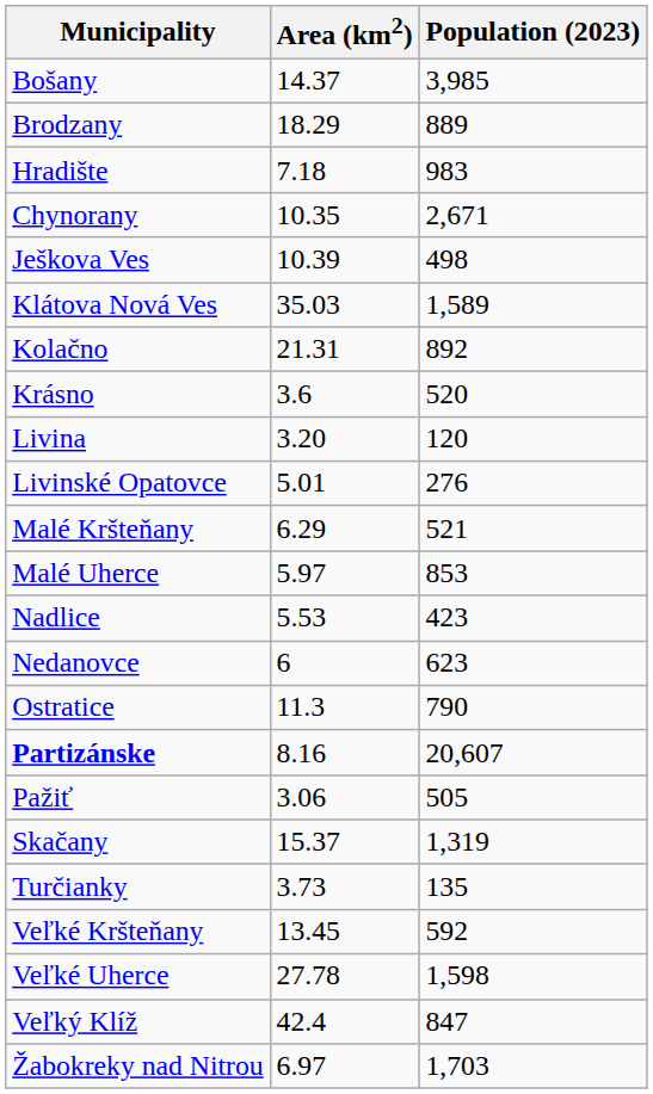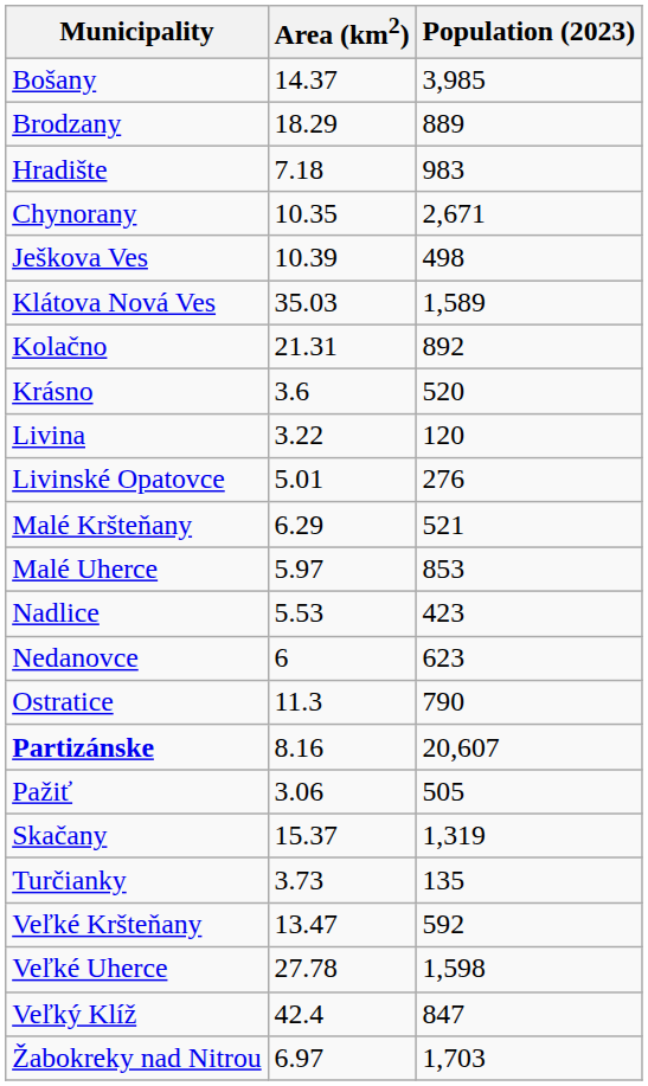 <table class="wikitable sortable">
 <tr>
 <th>Municipality</th>
 <th>Area (km<sup>2</sup>)</th>
 <th>Population (2023)</th>
 </tr>
 <tr>
 <td><a href='#'>Bošany</a></td>
 <td>14.37</td>
 <td>3,985</td>
 </tr>
 <tr>
 <td><a href='#'>Brodzany</a></td>
 <td>18.29</td>
 <td>889</td>
 </tr>
 <tr>
 <td><a href='#'>Hradište</a></td>
 <td>7.18</td>
 <td>983</td>
 </tr>
 <tr>
 <td><a href='#'>Chynorany</a></td>
 <td>10.35</td>
 <td>2,671</td>
 </tr>
 <tr>
 <td><a href='#'>Ješkova Ves</a></td>
 <td>10.39</td>
 <td>498</td>
 </tr>
 <tr>
 <td><a href='#'>Klátova Nová Ves</a></td>
 <td>35.03</td>
 <td>1,589</td>
 </tr>
 <tr>
 <td><a href='#'>Kolačno</a></td>
 <td>21.31</td>
 <td>892</td>
 </tr>
 <tr>
 <td><a href='#'>Krásno</a></td>
 <td>3.6</td>
 <td>520</td>
 </tr>
 <tr>
 <td><a href='#'>Livina</a></td>
-<td>3.20</td>
+<td>3.22</td>
 <td>120</td>
 </tr>
 <tr>
 <td><a href='#'>Livinské Opatovce</a></td>
 <td>5.01</td>
 <td>276</td>
 </tr>
 <tr>
 <td><a href='#'>Malé Kršteňany</a></td>
 <td>6.29</td>
 <td>521</td>
 </tr>
 <tr>
 <td><a href='#'>Malé Uherce</a></td>
 <td>5.97</td>
 <td>853</td>
 </tr>
 <tr>
 <td><a href='#'>Nadlice</a></td>
 <td>5.53</td>
 <td>423</td>
 </tr>
 <tr>
 <td><a href='#'>Nedanovce</a></td>
 <td>6</td>
 <td>623</td>
 </tr>
 <tr>
 <td><a href='#'>Ostratice</a></td>
 <td>11.3</td>
 <td>790</td>
 </tr>
 <tr>
 <td><strong><a href='#'>Partizánske</a></strong></td>
 <td>8.16</td>
 <td>20,607</td>
 </tr>
 <tr>
 <td><a href='#'>Pažiť</a></td>
 <td>3.06</td>
 <td>505</td>
 </tr>
 <tr>
 <td><a href='#'>Skačany</a></td>
 <td>15.37</td>
 <td>1,319</td>
 </tr>
 <tr>
 <td><a href='#'>Turčianky</a></td>
 <td>3.73</td>
 <td>135</td>
 </tr>
 <tr>
 <td><a href='#'>Veľké Kršteňany</a></td>
-<td>13.45</td>
+<td>13.47</td>
 <td>592</td>
 </tr>
 <tr>
 <td><a href='#'>Veľké Uherce</a></td>
 <td>27.78</td>
 <td>1,598</td>
 </tr>
 <tr>
 <td><a href='#'>Veľký Klíž</a></td>
 <td>42.4</td>
 <td>847</td>
 </tr>
 <tr>
 <td><a href='#'>Žabokreky nad Nitrou</a></td>
 <td>6.97</td>
 <td>1,703</td>
 </tr>
 </table>
